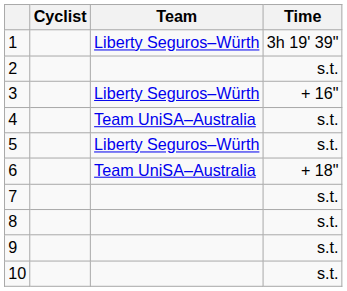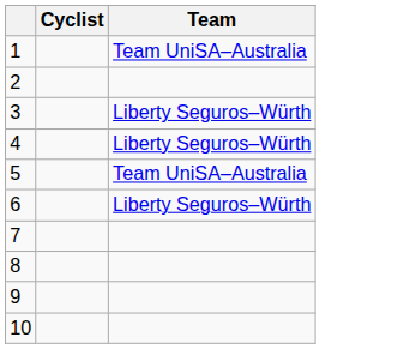 <table class="wikitable">
 <tr>
 <th></th>
 <th>Cyclist</th>
 <th>Team</th>
-<th>Time</th>
 </tr>
 <tr>
 <td>1</td>
 <td></td>
-<td><a href='#'>Liberty Seguros–Würth</a></td>
-<td style="text-align:right;">3h 19' 39"</td>
+<td><a href='#'>Team UniSA–Australia</a></td>
 </tr>
 <tr>
 <td>2</td>
 <td></td>
 <td></td>
-<td style="text-align:right;">s.t.</td>
 </tr>
 <tr>
 <td>3</td>
 <td></td>
 <td><a href='#'>Liberty Seguros–Würth</a></td>
-<td style="text-align:right;">+ 16"</td>
 </tr>
 <tr>
 <td>4</td>
 <td></td>
-<td><a href='#'>Team UniSA–Australia</a></td>
-<td style="text-align:right;">s.t.</td>
+<td><a href='#'>Liberty Seguros–Würth</a></td>
 </tr>
 <tr>
 <td>5</td>
 <td></td>
-<td><a href='#'>Liberty Seguros–Würth</a></td>
-<td style="text-align:right;">s.t.</td>
+<td><a href='#'>Team UniSA–Australia</a></td>
 </tr>
 <tr>
 <td>6</td>
 <td></td>
-<td><a href='#'>Team UniSA–Australia</a></td>
-<td style="text-align:right;">+ 18"</td>
+<td><a href='#'>Liberty Seguros–Würth</a></td>
 </tr>
 <tr>
 <td>7</td>
 <td></td>
 <td></td>
-<td style="text-align:right;">s.t.</td>
 </tr>
 <tr>
 <td>8</td>
 <td></td>
 <td></td>
-<td style="text-align:right;">s.t.</td>
 </tr>
 <tr>
 <td>9</td>
 <td></td>
 <td></td>
-<td style="text-align:right;">s.t.</td>
 </tr>
 <tr>
 <td>10</td>
 <td></td>
 <td></td>
-<td style="text-align:right;">s.t.</td>
 </tr>
 </table>
